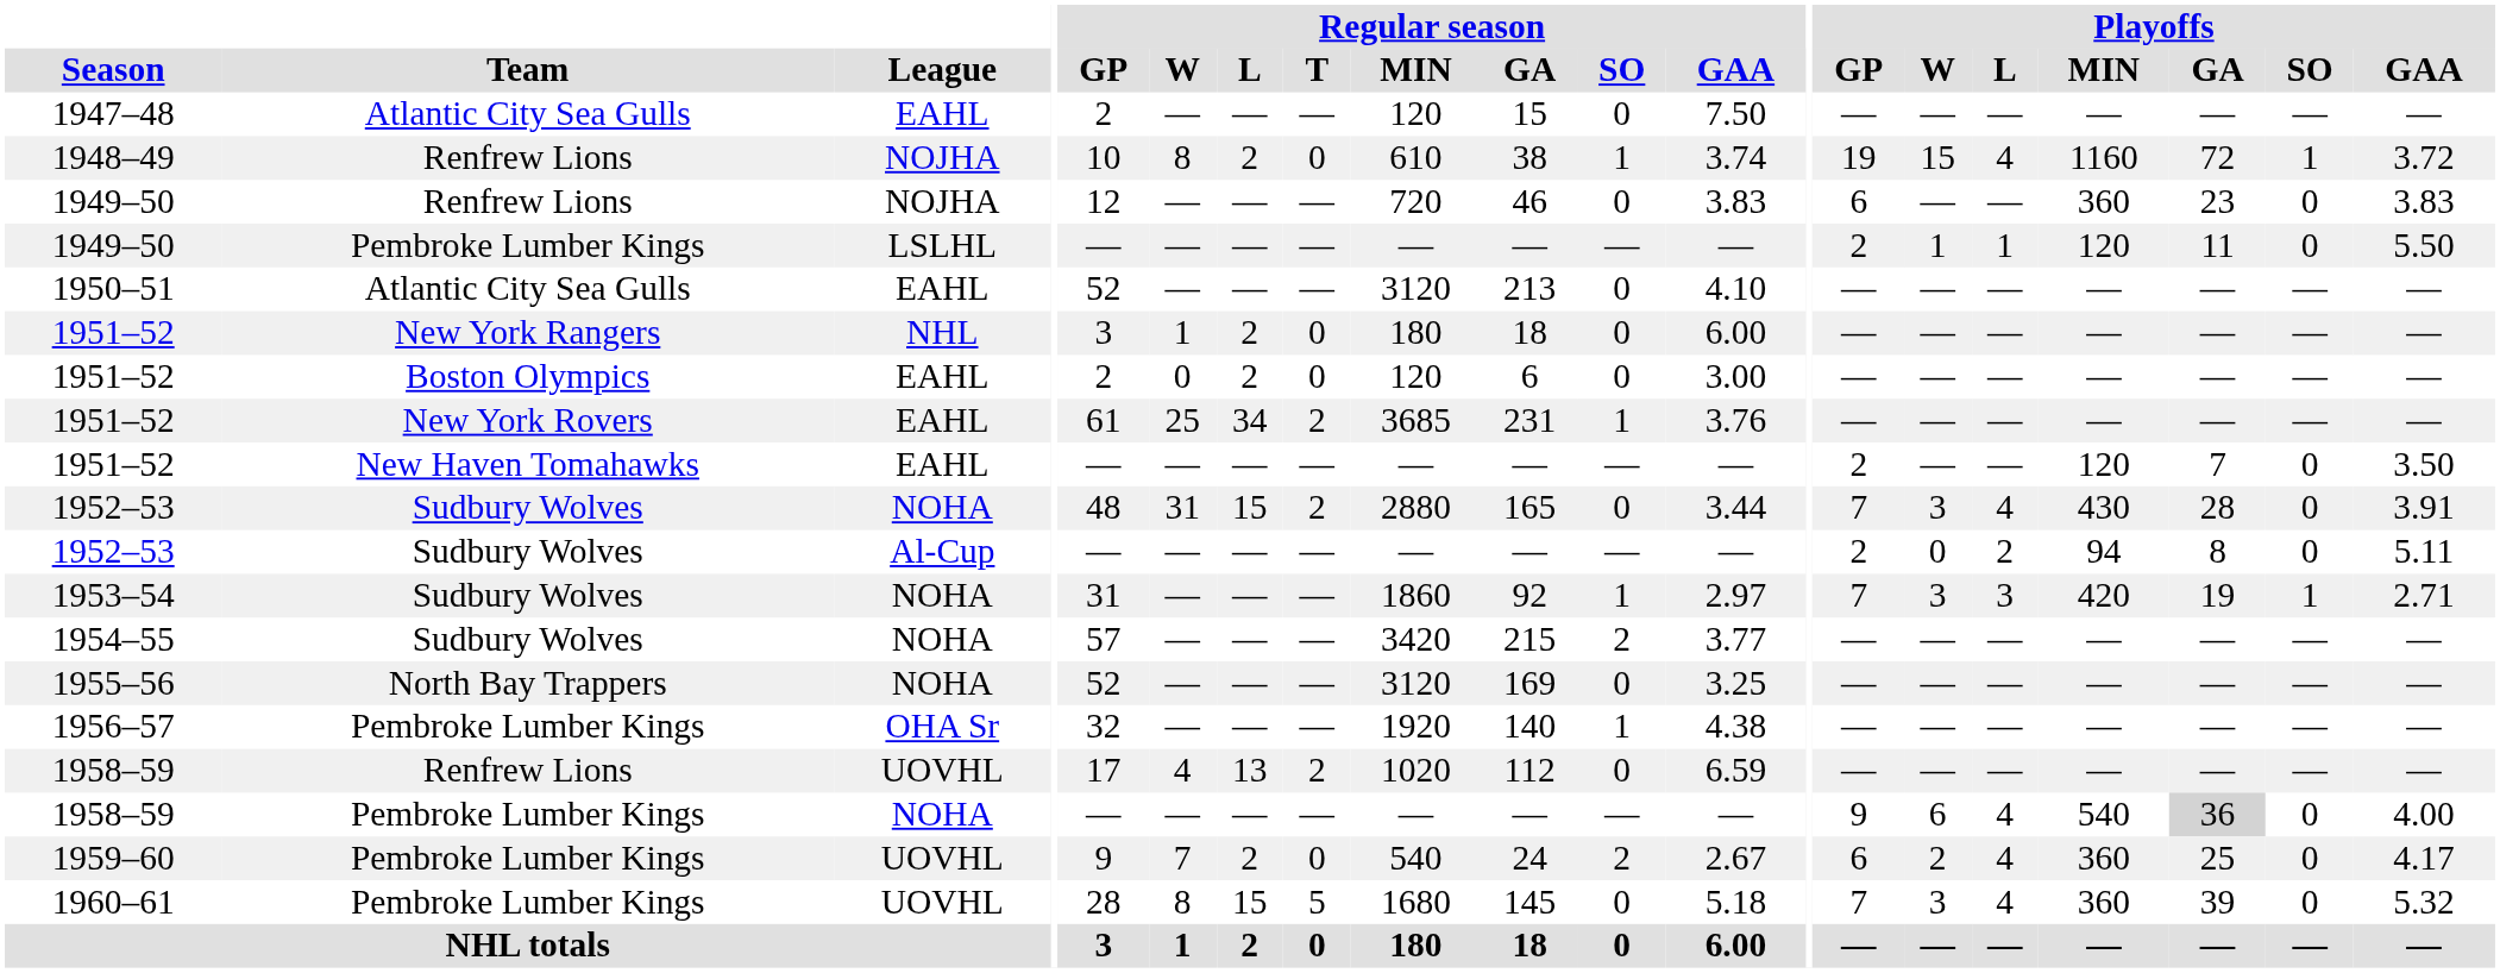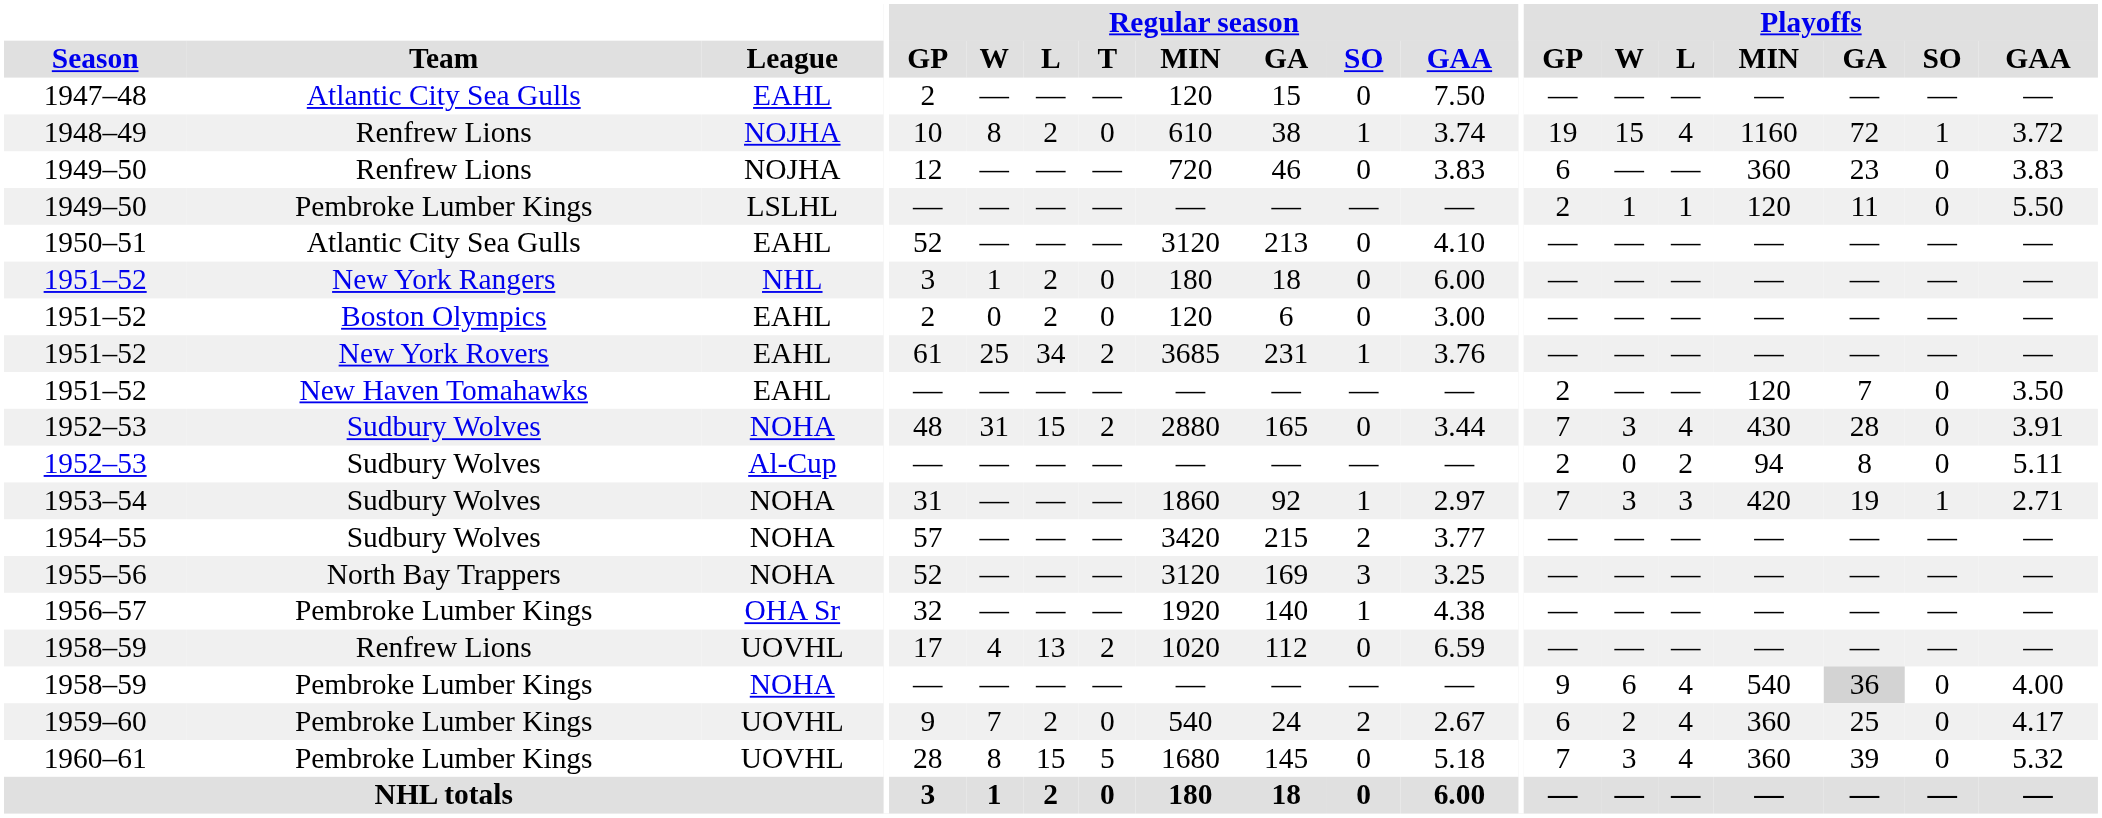 <table border="0" cellpadding="1" cellspacing="0" style="width:90%; text-align:center;">
 <tr bgcolor="#e0e0e0">
 <th colspan="3" bgcolor="#ffffff"></th>
 <th rowspan="99" bgcolor="#ffffff"></th>
 <th colspan="8" bgcolor="#e0e0e0"><a href='#'>Regular season</a></th>
 <th rowspan="99" bgcolor="#ffffff"></th>
 <th colspan="7" bgcolor="#e0e0e0"><a href='#'>Playoffs</a></th>
 </tr>
 <tr bgcolor="#e0e0e0">
 <th><a href='#'>Season</a></th>
 <th>Team</th>
 <th>League</th>
 <th>GP</th>
 <th>W</th>
 <th>L</th>
 <th>T</th>
 <th>MIN</th>
 <th>GA</th>
 <th><a href='#'>SO</a></th>
 <th><a href='#'>GAA</a></th>
 <th>GP</th>
 <th>W</th>
 <th>L</th>
 <th>MIN</th>
 <th>GA</th>
 <th>SO</th>
 <th>GAA</th>
 </tr>
 <tr>
 <td>1947–48</td>
 <td><a href='#'>Atlantic City Sea Gulls</a></td>
 <td><a href='#'>EAHL</a></td>
 <td>2</td>
 <td>—</td>
 <td>—</td>
 <td>—</td>
 <td>120</td>
 <td>15</td>
 <td>0</td>
 <td>7.50</td>
 <td>—</td>
 <td>—</td>
 <td>—</td>
 <td>—</td>
 <td>—</td>
 <td>—</td>
 <td>—</td>
 </tr>
 <tr bgcolor="#f0f0f0">
 <td>1948–49</td>
 <td>Renfrew Lions</td>
 <td><a href='#'>NOJHA</a></td>
 <td>10</td>
 <td>8</td>
 <td>2</td>
 <td>0</td>
 <td>610</td>
 <td>38</td>
 <td>1</td>
 <td>3.74</td>
 <td>19</td>
 <td>15</td>
 <td>4</td>
 <td>1160</td>
 <td>72</td>
 <td>1</td>
 <td>3.72</td>
 </tr>
 <tr>
 <td>1949–50</td>
 <td>Renfrew Lions</td>
 <td>NOJHA</td>
 <td>12</td>
 <td>—</td>
 <td>—</td>
 <td>—</td>
 <td>720</td>
 <td>46</td>
 <td>0</td>
 <td>3.83</td>
 <td>6</td>
 <td>—</td>
 <td>—</td>
 <td>360</td>
 <td>23</td>
 <td>0</td>
 <td>3.83</td>
 </tr>
 <tr bgcolor="#f0f0f0">
 <td>1949–50</td>
 <td>Pembroke Lumber Kings</td>
 <td>LSLHL</td>
 <td>—</td>
 <td>—</td>
 <td>—</td>
 <td>—</td>
 <td>—</td>
 <td>—</td>
 <td>—</td>
 <td>—</td>
 <td>2</td>
 <td>1</td>
 <td>1</td>
 <td>120</td>
 <td>11</td>
 <td>0</td>
 <td>5.50</td>
 </tr>
 <tr>
 <td>1950–51</td>
 <td>Atlantic City Sea Gulls</td>
 <td>EAHL</td>
 <td>52</td>
 <td>—</td>
 <td>—</td>
 <td>—</td>
 <td>3120</td>
 <td>213</td>
 <td>0</td>
 <td>4.10</td>
 <td>—</td>
 <td>—</td>
 <td>—</td>
 <td>—</td>
 <td>—</td>
 <td>—</td>
 <td>—</td>
 </tr>
 <tr bgcolor="#f0f0f0">
 <td><a href='#'>1951–52</a></td>
 <td><a href='#'>New York Rangers</a></td>
 <td><a href='#'>NHL</a></td>
 <td>3</td>
 <td>1</td>
 <td>2</td>
 <td>0</td>
 <td>180</td>
 <td>18</td>
 <td>0</td>
 <td>6.00</td>
 <td>—</td>
 <td>—</td>
 <td>—</td>
 <td>—</td>
 <td>—</td>
 <td>—</td>
 <td>—</td>
 </tr>
 <tr>
 <td>1951–52</td>
 <td><a href='#'>Boston Olympics</a></td>
 <td>EAHL</td>
 <td>2</td>
 <td>0</td>
 <td>2</td>
 <td>0</td>
 <td>120</td>
 <td>6</td>
 <td>0</td>
 <td>3.00</td>
 <td>—</td>
 <td>—</td>
 <td>—</td>
 <td>—</td>
 <td>—</td>
 <td>—</td>
 <td>—</td>
 </tr>
 <tr bgcolor="#f0f0f0">
 <td>1951–52</td>
 <td><a href='#'>New York Rovers</a></td>
 <td>EAHL</td>
 <td>61</td>
 <td>25</td>
 <td>34</td>
 <td>2</td>
 <td>3685</td>
 <td>231</td>
 <td>1</td>
 <td>3.76</td>
 <td>—</td>
 <td>—</td>
 <td>—</td>
 <td>—</td>
 <td>—</td>
 <td>—</td>
 <td>—</td>
 </tr>
 <tr>
 <td>1951–52</td>
 <td><a href='#'>New Haven Tomahawks</a></td>
 <td>EAHL</td>
 <td>—</td>
 <td>—</td>
 <td>—</td>
 <td>—</td>
 <td>—</td>
 <td>—</td>
 <td>—</td>
 <td>—</td>
 <td>2</td>
 <td>—</td>
 <td>—</td>
 <td>120</td>
 <td>7</td>
 <td>0</td>
 <td>3.50</td>
 </tr>
 <tr bgcolor="#f0f0f0">
 <td>1952–53</td>
 <td><a href='#'>Sudbury Wolves</a></td>
 <td><a href='#'>NOHA</a></td>
 <td>48</td>
 <td>31</td>
 <td>15</td>
 <td>2</td>
 <td>2880</td>
 <td>165</td>
 <td>0</td>
 <td>3.44</td>
 <td>7</td>
 <td>3</td>
 <td>4</td>
 <td>430</td>
 <td>28</td>
 <td>0</td>
 <td>3.91</td>
 </tr>
 <tr>
 <td><a href='#'>1952–53</a></td>
 <td>Sudbury Wolves</td>
 <td><a href='#'>Al-Cup</a></td>
 <td>—</td>
 <td>—</td>
 <td>—</td>
 <td>—</td>
 <td>—</td>
 <td>—</td>
 <td>—</td>
 <td>—</td>
 <td>2</td>
 <td>0</td>
 <td>2</td>
 <td>94</td>
 <td>8</td>
 <td>0</td>
 <td>5.11</td>
 </tr>
 <tr bgcolor="#f0f0f0">
 <td>1953–54</td>
 <td>Sudbury Wolves</td>
 <td>NOHA</td>
 <td>31</td>
 <td>—</td>
 <td>—</td>
 <td>—</td>
 <td>1860</td>
 <td>92</td>
 <td>1</td>
 <td>2.97</td>
 <td>7</td>
 <td>3</td>
 <td>3</td>
 <td>420</td>
 <td>19</td>
 <td>1</td>
 <td>2.71</td>
 </tr>
 <tr>
 <td>1954–55</td>
 <td>Sudbury Wolves</td>
 <td>NOHA</td>
 <td>57</td>
 <td>—</td>
 <td>—</td>
 <td>—</td>
 <td>3420</td>
 <td>215</td>
 <td>2</td>
 <td>3.77</td>
 <td>—</td>
 <td>—</td>
 <td>—</td>
 <td>—</td>
 <td>—</td>
 <td>—</td>
 <td>—</td>
 </tr>
 <tr bgcolor="#f0f0f0">
 <td>1955–56</td>
 <td>North Bay Trappers</td>
 <td>NOHA</td>
 <td>52</td>
 <td>—</td>
 <td>—</td>
 <td>—</td>
 <td>3120</td>
 <td>169</td>
-<td>0</td>
+<td>3</td>
 <td>3.25</td>
 <td>—</td>
 <td>—</td>
 <td>—</td>
 <td>—</td>
 <td>—</td>
 <td>—</td>
 <td>—</td>
 </tr>
 <tr>
 <td>1956–57</td>
 <td>Pembroke Lumber Kings</td>
 <td><a href='#'>OHA Sr</a></td>
 <td>32</td>
 <td>—</td>
 <td>—</td>
 <td>—</td>
 <td>1920</td>
 <td>140</td>
 <td>1</td>
 <td>4.38</td>
 <td>—</td>
 <td>—</td>
 <td>—</td>
 <td>—</td>
 <td>—</td>
 <td>—</td>
 <td>—</td>
 </tr>
 <tr bgcolor="#f0f0f0">
 <td>1958–59</td>
 <td>Renfrew Lions</td>
 <td>UOVHL</td>
 <td>17</td>
 <td>4</td>
 <td>13</td>
 <td>2</td>
 <td>1020</td>
 <td>112</td>
 <td>0</td>
 <td>6.59</td>
 <td>—</td>
 <td>—</td>
 <td>—</td>
 <td>—</td>
 <td>—</td>
 <td>—</td>
 <td>—</td>
 </tr>
 <tr>
 <td>1958–59</td>
 <td>Pembroke Lumber Kings</td>
 <td><a href='#'>NOHA</a></td>
 <td>—</td>
 <td>—</td>
 <td>—</td>
 <td>—</td>
 <td>—</td>
 <td>—</td>
 <td>—</td>
 <td>—</td>
 <td>9</td>
 <td>6</td>
 <td>4</td>
 <td>540</td>
 <td style="background: lightgrey;">36</td>
 <td>0</td>
 <td>4.00</td>
 </tr>
 <tr bgcolor="#f0f0f0">
 <td>1959–60</td>
 <td>Pembroke Lumber Kings</td>
 <td>UOVHL</td>
 <td>9</td>
 <td>7</td>
 <td>2</td>
 <td>0</td>
 <td>540</td>
 <td>24</td>
 <td>2</td>
 <td>2.67</td>
 <td>6</td>
 <td>2</td>
 <td>4</td>
 <td>360</td>
 <td>25</td>
 <td>0</td>
 <td>4.17</td>
 </tr>
 <tr>
 <td>1960–61</td>
 <td>Pembroke Lumber Kings</td>
 <td>UOVHL</td>
 <td>28</td>
 <td>8</td>
 <td>15</td>
 <td>5</td>
 <td>1680</td>
 <td>145</td>
 <td>0</td>
 <td>5.18</td>
 <td>7</td>
 <td>3</td>
 <td>4</td>
 <td>360</td>
 <td>39</td>
 <td>0</td>
 <td>5.32</td>
 </tr>
 <tr bgcolor="#e0e0e0">
 <th colspan=3>NHL totals</th>
 <th>3</th>
 <th>1</th>
 <th>2</th>
 <th>0</th>
 <th>180</th>
 <th>18</th>
 <th>0</th>
 <th>6.00</th>
 <th>—</th>
 <th>—</th>
 <th>—</th>
 <th>—</th>
 <th>—</th>
 <th>—</th>
 <th>—</th>
 </tr>
 </table>
